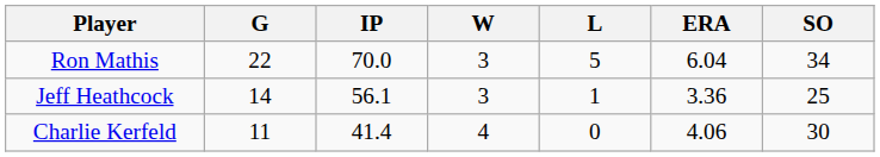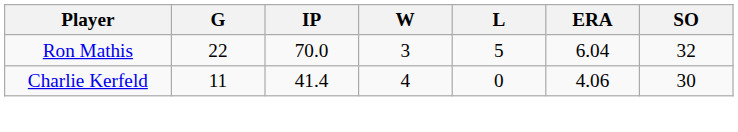 <table class="wikitable sortable">
 <tr>
 <th bgcolor="#DDDDFF" width="16%">Player</th>
 <th bgcolor="#DDDDFF" width="9%">G</th>
 <th bgcolor="#DDDDFF" width="9%">IP</th>
 <th bgcolor="#DDDDFF" width="9%">W</th>
 <th bgcolor="#DDDDFF" width="9%">L</th>
 <th bgcolor="#DDDDFF" width="9%">ERA</th>
 <th bgcolor="#DDDDFF" width="9%">SO</th>
 </tr>
 <tr align="center">
 <td><a href='#'>Ron Mathis</a></td>
 <td>22</td>
 <td>70.0</td>
 <td>3</td>
 <td>5</td>
 <td>6.04</td>
-<td>34</td>
-</tr>
-<tr align="center">
-<td><a href='#'>Jeff Heathcock</a></td>
-<td>14</td>
-<td>56.1</td>
-<td>3</td>
-<td>1</td>
-<td>3.36</td>
-<td>25</td>
+<td>32</td>
 </tr>
 <tr align="center">
 <td><a href='#'>Charlie Kerfeld</a></td>
 <td>11</td>
 <td>41.4</td>
 <td>4</td>
 <td>0</td>
 <td>4.06</td>
 <td>30</td>
 </tr>
 </table>
